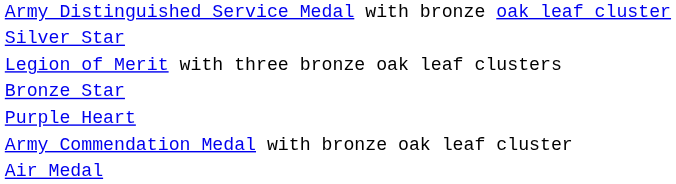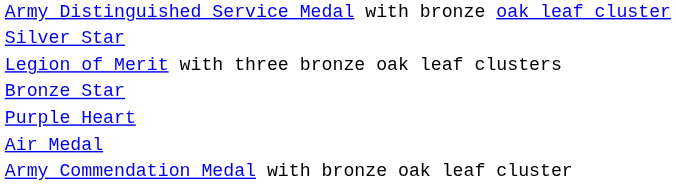 <table>
 <tr>
 <td></td>
 <td><a href='#'>Army Distinguished Service Medal</a> with bronze <a href='#'>oak leaf cluster</a></td>
 </tr>
 <tr>
 <td></td>
 <td><a href='#'>Silver Star</a></td>
 </tr>
 <tr>
 <td></td>
 <td><a href='#'>Legion of Merit</a> with three bronze oak leaf clusters</td>
 </tr>
 <tr>
 <td></td>
 <td><a href='#'>Bronze Star</a></td>
 </tr>
 <tr>
 <td></td>
 <td><a href='#'>Purple Heart</a></td>
 </tr>
 <tr>
 <td></td>
-<td><a href='#'>Army Commendation Medal</a> with bronze oak leaf cluster</td>
+<td><a href='#'>Air Medal</a></td>
 </tr>
 <tr>
 <td></td>
-<td><a href='#'>Air Medal</a></td>
+<td><a href='#'>Army Commendation Medal</a> with bronze oak leaf cluster</td>
 </tr>
 </table>
